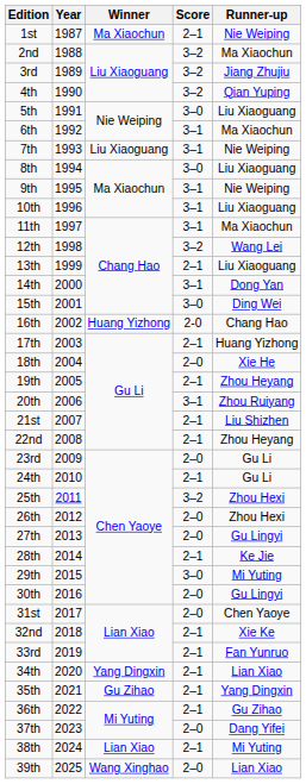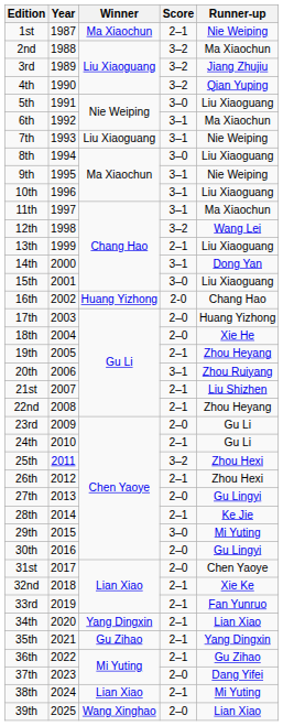 <table class="wikitable" style="text-align: center;">
 <tr>
 <th>Edition</th>
 <th>Year</th>
 <th>Winner</th>
 <th>Score</th>
 <th>Runner-up</th>
 </tr>
 <tr>
 <td>1st</td>
 <td>1987</td>
 <td><a href='#'>Ma Xiaochun</a></td>
 <td>2–1</td>
 <td><a href='#'>Nie Weiping</a></td>
 </tr>
 <tr>
 <td>2nd</td>
 <td>1988</td>
 <td rowspan="3"><a href='#'>Liu Xiaoguang</a></td>
 <td>3–2</td>
 <td>Ma Xiaochun</td>
 </tr>
 <tr>
 <td>3rd</td>
 <td>1989</td>
 <td>3–2</td>
 <td><a href='#'>Jiang Zhujiu</a></td>
 </tr>
 <tr>
 <td>4th</td>
 <td>1990</td>
 <td>3–2</td>
 <td><a href='#'>Qian Yuping</a></td>
 </tr>
 <tr>
 <td>5th</td>
 <td>1991</td>
 <td rowspan="2">Nie Weiping</td>
 <td>3–0</td>
 <td>Liu Xiaoguang</td>
 </tr>
 <tr>
 <td>6th</td>
 <td>1992</td>
 <td>3–1</td>
 <td>Ma Xiaochun</td>
 </tr>
 <tr>
 <td>7th</td>
 <td>1993</td>
 <td>Liu Xiaoguang</td>
 <td>3–1</td>
 <td>Nie Weiping</td>
 </tr>
 <tr>
 <td>8th</td>
 <td>1994</td>
 <td rowspan="3">Ma Xiaochun</td>
 <td>3–0</td>
 <td>Liu Xiaoguang</td>
 </tr>
 <tr>
 <td>9th</td>
 <td>1995</td>
 <td>3–1</td>
 <td>Nie Weiping</td>
 </tr>
 <tr>
 <td>10th</td>
 <td>1996</td>
 <td>3–1</td>
 <td>Liu Xiaoguang</td>
 </tr>
 <tr>
 <td>11th</td>
 <td>1997</td>
 <td rowspan="5"><a href='#'>Chang Hao</a></td>
 <td>3–1</td>
 <td>Ma Xiaochun</td>
 </tr>
 <tr>
 <td>12th</td>
 <td>1998</td>
 <td>3–2</td>
 <td><a href='#'>Wang Lei</a></td>
 </tr>
 <tr>
 <td>13th</td>
 <td>1999</td>
 <td>2–1</td>
 <td>Liu Xiaoguang</td>
 </tr>
 <tr>
 <td>14th</td>
 <td>2000</td>
 <td>3–1</td>
 <td><a href='#'>Dong Yan</a></td>
 </tr>
 <tr>
 <td>15th</td>
 <td>2001</td>
 <td>3–0</td>
-<td><a href='#'>Ding Wei</a></td>
+<td>Liu Xiaoguang</td>
 </tr>
 <tr>
 <td>16th</td>
 <td>2002</td>
 <td><a href='#'>Huang Yizhong</a></td>
 <td>2-0</td>
 <td>Chang Hao</td>
 </tr>
 <tr>
 <td>17th</td>
 <td>2003</td>
 <td rowspan="6"><a href='#'>Gu Li</a></td>
-<td>2–1</td>
+<td>2–0</td>
 <td>Huang Yizhong</td>
 </tr>
 <tr>
 <td>18th</td>
 <td>2004</td>
 <td>2–0</td>
 <td><a href='#'>Xie He</a></td>
 </tr>
 <tr>
 <td>19th</td>
 <td>2005</td>
 <td>2–1</td>
 <td><a href='#'>Zhou Heyang</a></td>
 </tr>
 <tr>
 <td>20th</td>
 <td>2006</td>
 <td>3–1</td>
 <td><a href='#'>Zhou Ruiyang</a></td>
 </tr>
 <tr>
 <td>21st</td>
 <td>2007</td>
 <td>2–1</td>
 <td><a href='#'>Liu Shizhen</a></td>
 </tr>
 <tr>
 <td>22nd</td>
 <td>2008</td>
 <td>2–1</td>
 <td>Zhou Heyang</td>
 </tr>
 <tr>
 <td>23rd</td>
 <td>2009</td>
 <td rowspan="8"><a href='#'>Chen Yaoye</a></td>
 <td>2–0</td>
 <td>Gu Li</td>
 </tr>
 <tr>
 <td>24th</td>
 <td>2010</td>
 <td>2–1</td>
 <td>Gu Li</td>
 </tr>
 <tr>
 <td>25th</td>
 <td><a href='#'>2011</a></td>
 <td>3–2</td>
 <td><a href='#'>Zhou Hexi</a></td>
 </tr>
 <tr>
 <td>26th</td>
 <td>2012</td>
-<td>2–0</td>
+<td>2–1</td>
 <td>Zhou Hexi</td>
 </tr>
 <tr>
 <td>27th</td>
 <td>2013</td>
 <td>2–0</td>
 <td><a href='#'>Gu Lingyi</a></td>
 </tr>
 <tr>
 <td>28th</td>
 <td>2014</td>
 <td>2–1</td>
 <td><a href='#'>Ke Jie</a></td>
 </tr>
 <tr>
 <td>29th</td>
 <td>2015</td>
 <td>3–0</td>
 <td><a href='#'>Mi Yuting</a></td>
 </tr>
 <tr>
 <td>30th</td>
 <td>2016</td>
 <td>2–0</td>
 <td><a href='#'>Gu Lingyi</a></td>
 </tr>
 <tr>
 <td>31st</td>
 <td>2017</td>
 <td rowspan="3"><a href='#'>Lian Xiao</a></td>
 <td>2–0</td>
 <td>Chen Yaoye</td>
 </tr>
 <tr>
 <td>32nd</td>
 <td>2018</td>
 <td>2–1</td>
 <td><a href='#'>Xie Ke</a></td>
 </tr>
 <tr>
 <td>33rd</td>
 <td>2019</td>
 <td>2–1</td>
 <td><a href='#'>Fan Yunruo</a></td>
 </tr>
 <tr>
 <td>34th</td>
 <td>2020</td>
 <td><a href='#'>Yang Dingxin</a></td>
 <td>2–1</td>
 <td><a href='#'>Lian Xiao</a></td>
 </tr>
 <tr>
 <td>35th</td>
 <td>2021</td>
 <td><a href='#'>Gu Zihao</a></td>
 <td>2–1</td>
 <td><a href='#'>Yang Dingxin</a></td>
 </tr>
 <tr>
 <td>36th</td>
 <td>2022</td>
 <td rowspan="2"><a href='#'>Mi Yuting</a></td>
 <td>2–1</td>
 <td><a href='#'>Gu Zihao</a></td>
 </tr>
 <tr>
 <td>37th</td>
 <td>2023</td>
 <td>2–0</td>
 <td><a href='#'>Dang Yifei</a></td>
 </tr>
 <tr>
 <td>38th</td>
 <td>2024</td>
 <td><a href='#'>Lian Xiao</a></td>
 <td>2–1</td>
 <td><a href='#'>Mi Yuting</a></td>
 </tr>
 <tr>
 <td>39th</td>
 <td>2025</td>
 <td><a href='#'>Wang Xinghao</a></td>
 <td>2–0</td>
 <td><a href='#'>Lian Xiao</a></td>
 </tr>
 </table>
